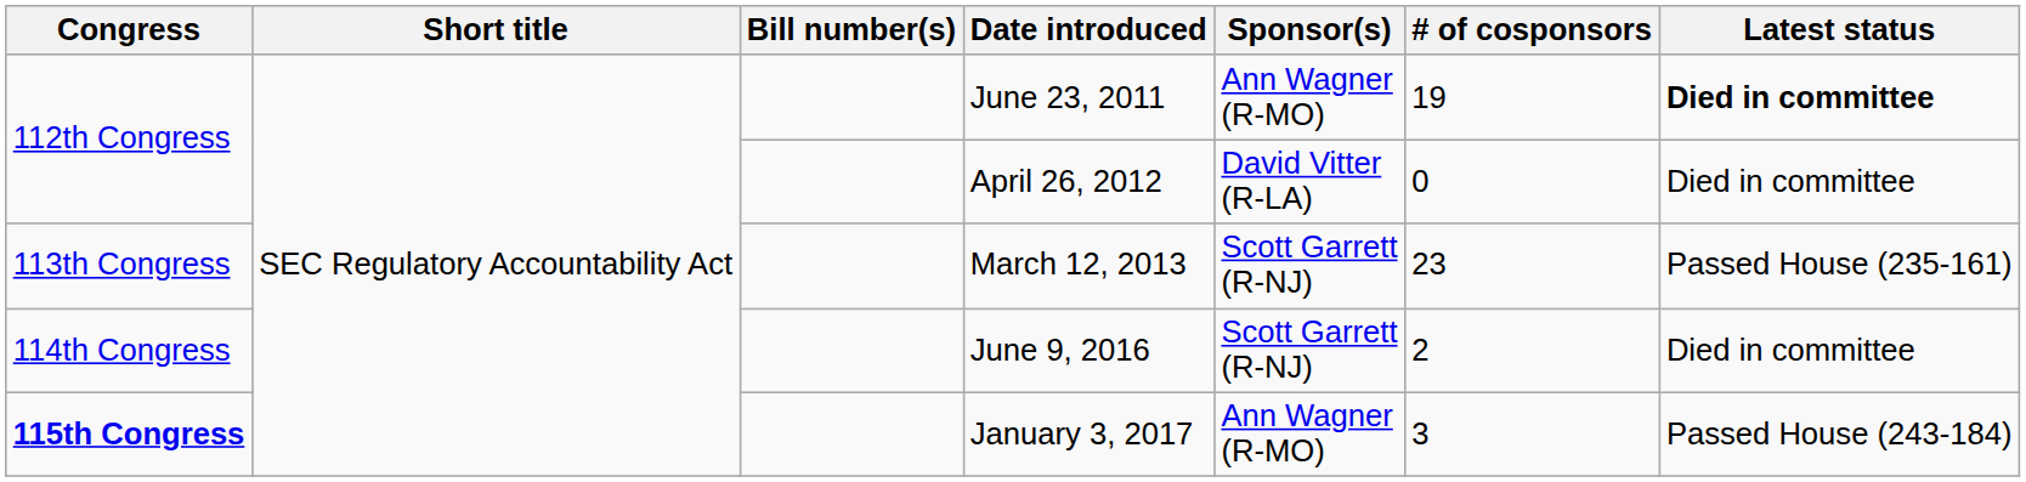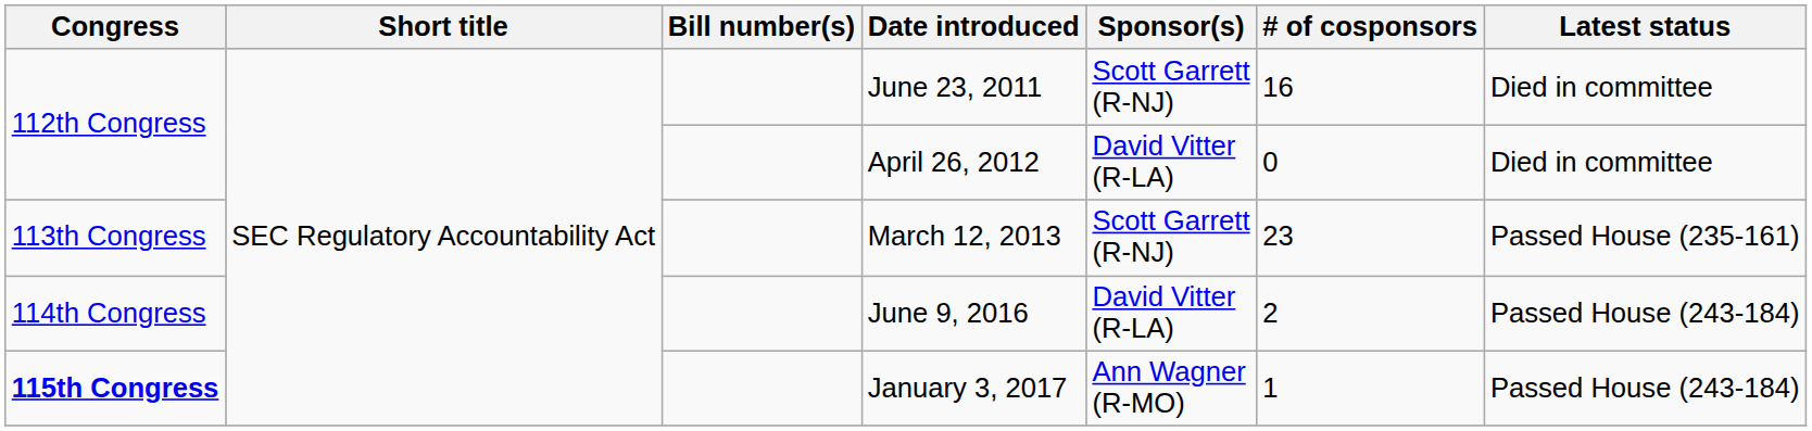 <table class="wikitable">
 <tr>
 <th>Congress</th>
 <th>Short title</th>
 <th>Bill number(s)</th>
 <th>Date introduced</th>
 <th>Sponsor(s)</th>
 <th># of cosponsors</th>
 <th>Latest status</th>
 </tr>
 <tr>
 <td rowspan=2><a href='#'>112th Congress</a></td>
 <td rowspan=5>SEC Regulatory Accountability Act</td>
 <td></td>
 <td>June 23, 2011</td>
-<td><a href='#'>Ann Wagner</a><br>(R-MO)</td>
-<td>19</td>
-<td><strong>Died in committee</strong></td>
+<td><a href='#'>Scott Garrett</a><br>(R-NJ)</td>
+<td>16</td>
+<td>Died in committee</td>
 </tr>
 <tr>
 <td></td>
 <td>April 26, 2012</td>
 <td><a href='#'>David Vitter</a><br>(R-LA)</td>
 <td>0</td>
 <td>Died in committee</td>
 </tr>
 <tr>
 <td><a href='#'>113th Congress</a></td>
 <td></td>
 <td>March 12, 2013</td>
 <td><a href='#'>Scott Garrett</a><br>(R-NJ)</td>
 <td>23</td>
 <td>Passed House (235-161)</td>
 </tr>
 <tr>
 <td><a href='#'>114th Congress</a></td>
 <td></td>
 <td>June 9, 2016</td>
-<td><a href='#'>Scott Garrett</a><br>(R-NJ)</td>
+<td><a href='#'>David Vitter</a><br>(R-LA)</td>
 <td>2</td>
-<td>Died in committee</td>
+<td>Passed House (243-184)</td>
 </tr>
 <tr>
 <td><strong><a href='#'>115th Congress</a></strong></td>
 <td></td>
 <td>January 3, 2017</td>
 <td><a href='#'>Ann Wagner</a><br>(R-MO)</td>
-<td>3</td>
+<td>1</td>
 <td>Passed House (243-184)</td>
 </tr>
 </table>
